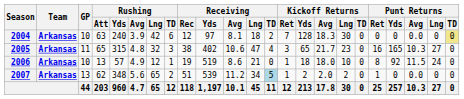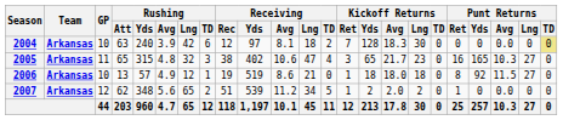 <table class="wikitable" style="text-align: center;">
 <tr>
 <th rowspan="2">Season</th>
 <th rowspan="2">Team</th>
 <th rowspan="2">GP</th>
 <th colspan="5">Rushing</th>
 <th colspan="5">Receiving</th>
 <th colspan="5">Kickoff Returns</th>
 <th colspan="5">Punt Returns</th>
 </tr>
 <tr>
 <th>Att</th>
 <th>Yds</th>
 <th>Avg</th>
 <th>Lng</th>
 <th>TD</th>
 <th>Rec</th>
 <th>Yds</th>
 <th>Avg</th>
 <th>Lng</th>
 <th>TD</th>
 <th>Ret</th>
 <th>Yds</th>
 <th>Avg</th>
 <th>Lng</th>
 <th>TD</th>
 <th>Ret</th>
 <th>Yds</th>
 <th>Avg</th>
 <th>Lng</th>
 <th>TD</th>
 </tr>
 <tr>
 <th><a href='#'>2004</a></th>
 <th><a href='#'>Arkansas</a></th>
 <td>10</td>
 <td>63</td>
 <td>240</td>
 <td>3.9</td>
 <td>42</td>
 <td>6</td>
 <td>12</td>
 <td>97</td>
 <td>8.1</td>
 <td>18</td>
 <td>2</td>
 <td>7</td>
 <td>128</td>
 <td>18.3</td>
 <td>30</td>
 <td>0</td>
 <td>0</td>
 <td>0</td>
 <td>0.0</td>
 <td>0</td>
 <td style="background: khaki;">0</td>
 </tr>
 <tr>
 <th><a href='#'>2005</a></th>
 <th><a href='#'>Arkansas</a></th>
 <td>11</td>
 <td>65</td>
 <td>315</td>
 <td>4.8</td>
 <td>32</td>
 <td>3</td>
 <td>38</td>
 <td>402</td>
 <td>10.6</td>
 <td>47</td>
 <td>4</td>
 <td>3</td>
 <td>65</td>
 <td>21.7</td>
 <td>23</td>
 <td>0</td>
 <td>16</td>
 <td>165</td>
 <td>10.3</td>
 <td>27</td>
 <td>0</td>
 </tr>
 <tr>
 <th><a href='#'>2006</a></th>
 <th><a href='#'>Arkansas</a></th>
 <td>10</td>
 <td>13</td>
 <td>57</td>
 <td>4.9</td>
 <td>12</td>
 <td>1</td>
 <td>19</td>
 <td>519</td>
 <td>8.6</td>
 <td>21</td>
 <td>0</td>
 <td>1</td>
 <td>18</td>
 <td>18.0</td>
-<td>10</td>
+<td>18</td>
 <td>0</td>
 <td>8</td>
 <td>92</td>
 <td>11.5</td>
-<td>24</td>
+<td>27</td>
 <td>0</td>
 </tr>
 <tr>
 <th><a href='#'>2007</a></th>
 <th><a href='#'>Arkansas</a></th>
-<td>13</td>
+<td>12</td>
 <td>62</td>
 <td>348</td>
 <td>5.6</td>
 <td>65</td>
 <td>2</td>
 <td>51</td>
 <td>539</td>
 <td>11.2</td>
 <td>34</td>
-<td style="background: lightblue;">5</td>
+<td>5</td>
 <td>1</td>
 <td>2</td>
 <td>2.0</td>
 <td>2</td>
 <td>0</td>
 <td>1</td>
 <td>0</td>
 <td>0.0</td>
 <td>0</td>
 <td>0</td>
 </tr>
 <tr>
 <th colspan="2"></th>
 <th>44</th>
 <th>203</th>
 <th>960</th>
 <th>4.7</th>
 <th>65</th>
 <th>12</th>
 <th>118</th>
 <th>1,197</th>
 <th>10.1</th>
 <th>45</th>
 <th>11</th>
 <th>12</th>
 <th>213</th>
 <th>17.8</th>
 <th>30</th>
 <th>0</th>
 <th>25</th>
 <th>257</th>
 <th>10.3</th>
 <th>27</th>
 <th>0</th>
 </tr>
 </table>
